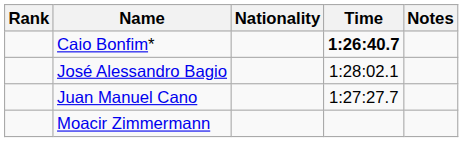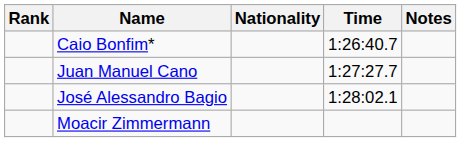 <table class="wikitable sortable" style="text-align:center;font-size:95%">
 <tr>
 <th>Rank</th>
 <th>Name</th>
 <th>Nationality</th>
 <th>Time</th>
 <th>Notes</th>
 </tr>
 <tr>
 <td></td>
 <td align=left><a href='#'>Caio Bonfim</a>*</td>
 <td align=left></td>
-<td><strong>1:26:40.7</strong></td>
+<td>1:26:40.7</td>
+<td></td>
+</tr>
+<tr>
+<td></td>
+<td align=left><a href='#'>Juan Manuel Cano</a></td>
+<td align=left></td>
+<td>1:27:27.7</td>
 <td></td>
 </tr>
 <tr>
 <td></td>
 <td align=left><a href='#'>José Alessandro Bagio</a></td>
 <td align=left></td>
 <td>1:28:02.1</td>
 <td></td>
 </tr>
 <tr>
 <td></td>
-<td align=left><a href='#'>Juan Manuel Cano</a></td>
-<td align=left></td>
-<td>1:27:27.7</td>
-<td></td>
-</tr>
-<tr>
-<td></td>
 <td align=left><a href='#'>Moacir Zimmermann</a></td>
 <td align=left></td>
 <td></td>
 <td></td>
 </tr>
 </table>
